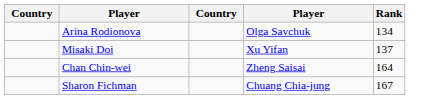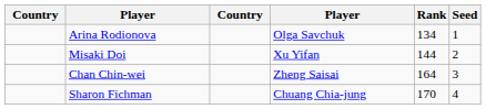 <table class="sortable wikitable">
 <tr>
 <th width="70">Country</th>
 <th width="175">Player</th>
 <th width="70">Country</th>
 <th width="175">Player</th>
 <th>Rank</th>
+<th>Seed</th>
 </tr>
 <tr>
 <td></td>
 <td><a href='#'>Arina Rodionova</a></td>
 <td></td>
 <td><a href='#'>Olga Savchuk</a></td>
 <td>134</td>
+<td>1</td>
 </tr>
 <tr>
 <td></td>
 <td><a href='#'>Misaki Doi</a></td>
 <td></td>
 <td><a href='#'>Xu Yifan</a></td>
-<td>137</td>
+<td>144</td>
+<td>2</td>
 </tr>
 <tr>
 <td></td>
 <td><a href='#'>Chan Chin-wei</a></td>
 <td></td>
 <td><a href='#'>Zheng Saisai</a></td>
 <td>164</td>
+<td>3</td>
 </tr>
 <tr>
 <td></td>
 <td><a href='#'>Sharon Fichman</a></td>
 <td></td>
 <td><a href='#'>Chuang Chia-jung</a></td>
-<td>167</td>
+<td>170</td>
+<td>4</td>
 </tr>
 </table>
